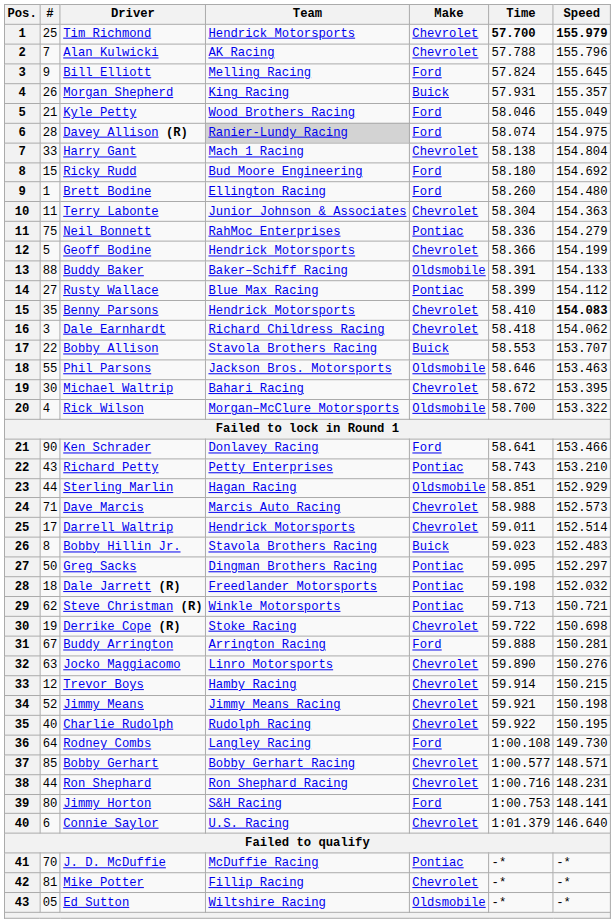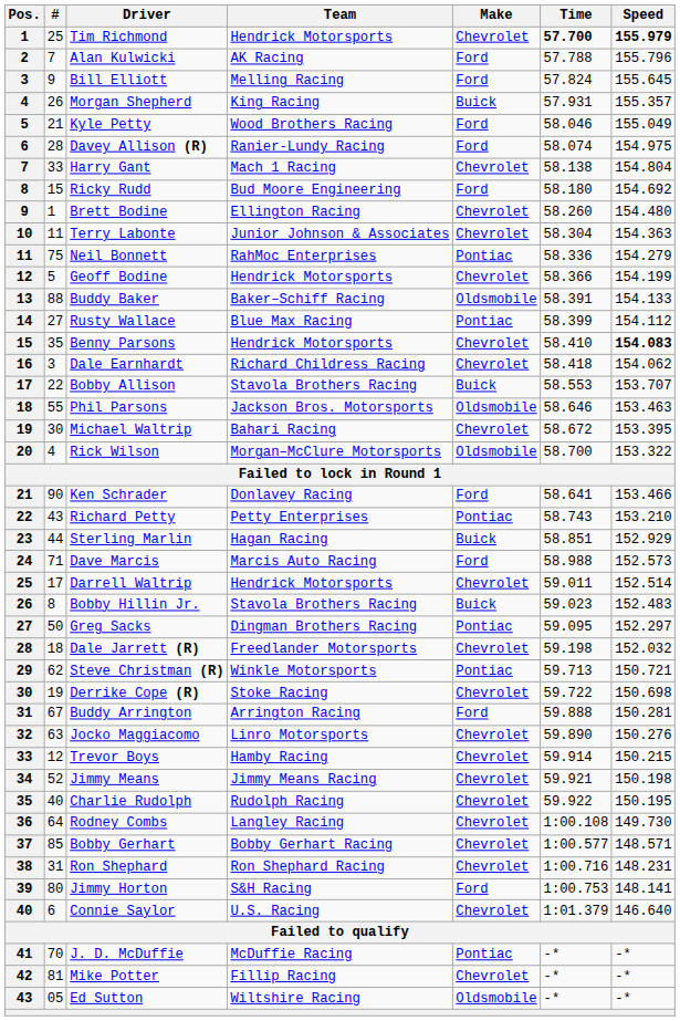 <table class="wikitable" style="font-size:95%">
 <tr>
 <th>Pos.</th>
 <th>#</th>
 <th>Driver</th>
 <th>Team</th>
 <th>Make</th>
 <th>Time</th>
 <th>Speed</th>
 </tr>
 <tr>
 <th>1</th>
 <td>25</td>
 <td><a href='#'>Tim Richmond</a></td>
 <td><a href='#'>Hendrick Motorsports</a></td>
 <td><a href='#'>Chevrolet</a></td>
 <td><strong>57.700</strong></td>
 <td><strong>155.979</strong></td>
 </tr>
 <tr>
 <th>2</th>
 <td>7</td>
 <td><a href='#'>Alan Kulwicki</a></td>
 <td><a href='#'>AK Racing</a></td>
-<td><a href='#'>Chevrolet</a></td>
+<td><a href='#'>Ford</a></td>
 <td>57.788</td>
 <td>155.796</td>
 </tr>
 <tr>
 <th>3</th>
 <td>9</td>
 <td><a href='#'>Bill Elliott</a></td>
 <td><a href='#'>Melling Racing</a></td>
 <td><a href='#'>Ford</a></td>
 <td>57.824</td>
 <td>155.645</td>
 </tr>
 <tr>
 <th>4</th>
 <td>26</td>
 <td><a href='#'>Morgan Shepherd</a></td>
 <td><a href='#'>King Racing</a></td>
 <td><a href='#'>Buick</a></td>
 <td>57.931</td>
 <td>155.357</td>
 </tr>
 <tr>
 <th>5</th>
 <td>21</td>
 <td><a href='#'>Kyle Petty</a></td>
 <td><a href='#'>Wood Brothers Racing</a></td>
 <td><a href='#'>Ford</a></td>
 <td>58.046</td>
 <td>155.049</td>
 </tr>
 <tr>
 <th>6</th>
 <td>28</td>
 <td><a href='#'>Davey Allison</a> <strong>(R)</strong></td>
-<td style="background: lightgrey;"><a href='#'>Ranier-Lundy Racing</a></td>
+<td><a href='#'>Ranier-Lundy Racing</a></td>
 <td><a href='#'>Ford</a></td>
 <td>58.074</td>
 <td>154.975</td>
 </tr>
 <tr>
 <th>7</th>
 <td>33</td>
 <td><a href='#'>Harry Gant</a></td>
 <td><a href='#'>Mach 1 Racing</a></td>
 <td><a href='#'>Chevrolet</a></td>
 <td>58.138</td>
 <td>154.804</td>
 </tr>
 <tr>
 <th>8</th>
 <td>15</td>
 <td><a href='#'>Ricky Rudd</a></td>
 <td><a href='#'>Bud Moore Engineering</a></td>
 <td><a href='#'>Ford</a></td>
 <td>58.180</td>
 <td>154.692</td>
 </tr>
 <tr>
 <th>9</th>
 <td>1</td>
 <td><a href='#'>Brett Bodine</a></td>
 <td><a href='#'>Ellington Racing</a></td>
-<td><a href='#'>Ford</a></td>
+<td><a href='#'>Chevrolet</a></td>
 <td>58.260</td>
 <td>154.480</td>
 </tr>
 <tr>
 <th>10</th>
 <td>11</td>
 <td><a href='#'>Terry Labonte</a></td>
 <td><a href='#'>Junior Johnson & Associates</a></td>
 <td><a href='#'>Chevrolet</a></td>
 <td>58.304</td>
 <td>154.363</td>
 </tr>
 <tr>
 <th>11</th>
 <td>75</td>
 <td><a href='#'>Neil Bonnett</a></td>
 <td><a href='#'>RahMoc Enterprises</a></td>
 <td><a href='#'>Pontiac</a></td>
 <td>58.336</td>
 <td>154.279</td>
 </tr>
 <tr>
 <th>12</th>
 <td>5</td>
 <td><a href='#'>Geoff Bodine</a></td>
 <td><a href='#'>Hendrick Motorsports</a></td>
 <td><a href='#'>Chevrolet</a></td>
 <td>58.366</td>
 <td>154.199</td>
 </tr>
 <tr>
 <th>13</th>
 <td>88</td>
 <td><a href='#'>Buddy Baker</a></td>
 <td><a href='#'>Baker–Schiff Racing</a></td>
 <td><a href='#'>Oldsmobile</a></td>
 <td>58.391</td>
 <td>154.133</td>
 </tr>
 <tr>
 <th>14</th>
 <td>27</td>
 <td><a href='#'>Rusty Wallace</a></td>
 <td><a href='#'>Blue Max Racing</a></td>
 <td><a href='#'>Pontiac</a></td>
 <td>58.399</td>
 <td>154.112</td>
 </tr>
 <tr>
 <th>15</th>
 <td>35</td>
 <td><a href='#'>Benny Parsons</a></td>
 <td><a href='#'>Hendrick Motorsports</a></td>
 <td><a href='#'>Chevrolet</a></td>
 <td>58.410</td>
 <td><strong>154.083</strong></td>
 </tr>
 <tr>
 <th>16</th>
 <td>3</td>
 <td><a href='#'>Dale Earnhardt</a></td>
 <td><a href='#'>Richard Childress Racing</a></td>
 <td><a href='#'>Chevrolet</a></td>
 <td>58.418</td>
 <td>154.062</td>
 </tr>
 <tr>
 <th>17</th>
 <td>22</td>
 <td><a href='#'>Bobby Allison</a></td>
 <td><a href='#'>Stavola Brothers Racing</a></td>
 <td><a href='#'>Buick</a></td>
 <td>58.553</td>
 <td>153.707</td>
 </tr>
 <tr>
 <th>18</th>
 <td>55</td>
 <td><a href='#'>Phil Parsons</a></td>
 <td><a href='#'>Jackson Bros. Motorsports</a></td>
 <td><a href='#'>Oldsmobile</a></td>
 <td>58.646</td>
 <td>153.463</td>
 </tr>
 <tr>
 <th>19</th>
 <td>30</td>
 <td><a href='#'>Michael Waltrip</a></td>
 <td><a href='#'>Bahari Racing</a></td>
 <td><a href='#'>Chevrolet</a></td>
 <td>58.672</td>
 <td>153.395</td>
 </tr>
 <tr>
 <th>20</th>
 <td>4</td>
 <td><a href='#'>Rick Wilson</a></td>
 <td><a href='#'>Morgan–McClure Motorsports</a></td>
 <td><a href='#'>Oldsmobile</a></td>
 <td>58.700</td>
 <td>153.322</td>
 </tr>
 <tr>
 <th colspan="7">Failed to lock in Round 1</th>
 </tr>
 <tr>
 <th>21</th>
 <td>90</td>
 <td><a href='#'>Ken Schrader</a></td>
 <td><a href='#'>Donlavey Racing</a></td>
 <td><a href='#'>Ford</a></td>
 <td>58.641</td>
 <td>153.466</td>
 </tr>
 <tr>
 <th>22</th>
 <td>43</td>
 <td><a href='#'>Richard Petty</a></td>
 <td><a href='#'>Petty Enterprises</a></td>
 <td><a href='#'>Pontiac</a></td>
 <td>58.743</td>
 <td>153.210</td>
 </tr>
 <tr>
 <th>23</th>
 <td>44</td>
 <td><a href='#'>Sterling Marlin</a></td>
 <td><a href='#'>Hagan Racing</a></td>
-<td><a href='#'>Oldsmobile</a></td>
+<td><a href='#'>Buick</a></td>
 <td>58.851</td>
 <td>152.929</td>
 </tr>
 <tr>
 <th>24</th>
 <td>71</td>
 <td><a href='#'>Dave Marcis</a></td>
 <td><a href='#'>Marcis Auto Racing</a></td>
-<td><a href='#'>Chevrolet</a></td>
+<td><a href='#'>Ford</a></td>
 <td>58.988</td>
 <td>152.573</td>
 </tr>
 <tr>
 <th>25</th>
 <td>17</td>
 <td><a href='#'>Darrell Waltrip</a></td>
 <td><a href='#'>Hendrick Motorsports</a></td>
 <td><a href='#'>Chevrolet</a></td>
 <td>59.011</td>
 <td>152.514</td>
 </tr>
 <tr>
 <th>26</th>
 <td>8</td>
 <td><a href='#'>Bobby Hillin Jr.</a></td>
 <td><a href='#'>Stavola Brothers Racing</a></td>
 <td><a href='#'>Buick</a></td>
 <td>59.023</td>
 <td>152.483</td>
 </tr>
 <tr>
 <th>27</th>
 <td>50</td>
 <td><a href='#'>Greg Sacks</a></td>
 <td><a href='#'>Dingman Brothers Racing</a></td>
 <td><a href='#'>Pontiac</a></td>
 <td>59.095</td>
 <td>152.297</td>
 </tr>
 <tr>
 <th>28</th>
 <td>18</td>
 <td><a href='#'>Dale Jarrett</a> <strong>(R)</strong></td>
 <td><a href='#'>Freedlander Motorsports</a></td>
-<td><a href='#'>Pontiac</a></td>
+<td><a href='#'>Chevrolet</a></td>
 <td>59.198</td>
 <td>152.032</td>
 </tr>
 <tr>
 <th>29</th>
 <td>62</td>
 <td><a href='#'>Steve Christman</a> <strong>(R)</strong></td>
 <td><a href='#'>Winkle Motorsports</a></td>
 <td><a href='#'>Pontiac</a></td>
 <td>59.713</td>
 <td>150.721</td>
 </tr>
 <tr>
 <th>30</th>
 <td>19</td>
 <td><a href='#'>Derrike Cope</a> <strong>(R)</strong></td>
 <td><a href='#'>Stoke Racing</a></td>
 <td><a href='#'>Chevrolet</a></td>
 <td>59.722</td>
 <td>150.698</td>
 </tr>
 <tr>
 <th>31</th>
 <td>67</td>
 <td><a href='#'>Buddy Arrington</a></td>
 <td><a href='#'>Arrington Racing</a></td>
 <td><a href='#'>Ford</a></td>
 <td>59.888</td>
 <td>150.281</td>
 </tr>
 <tr>
 <th>32</th>
 <td>63</td>
 <td><a href='#'>Jocko Maggiacomo</a></td>
 <td><a href='#'>Linro Motorsports</a></td>
 <td><a href='#'>Chevrolet</a></td>
 <td>59.890</td>
 <td>150.276</td>
 </tr>
 <tr>
 <th>33</th>
 <td>12</td>
 <td><a href='#'>Trevor Boys</a></td>
 <td><a href='#'>Hamby Racing</a></td>
 <td><a href='#'>Chevrolet</a></td>
 <td>59.914</td>
 <td>150.215</td>
 </tr>
 <tr>
 <th>34</th>
 <td>52</td>
 <td><a href='#'>Jimmy Means</a></td>
 <td><a href='#'>Jimmy Means Racing</a></td>
 <td><a href='#'>Chevrolet</a></td>
 <td>59.921</td>
 <td>150.198</td>
 </tr>
 <tr>
 <th>35</th>
 <td>40</td>
 <td><a href='#'>Charlie Rudolph</a></td>
 <td><a href='#'>Rudolph Racing</a></td>
 <td><a href='#'>Chevrolet</a></td>
 <td>59.922</td>
 <td>150.195</td>
 </tr>
 <tr>
 <th>36</th>
 <td>64</td>
 <td><a href='#'>Rodney Combs</a></td>
 <td><a href='#'>Langley Racing</a></td>
-<td><a href='#'>Ford</a></td>
+<td><a href='#'>Chevrolet</a></td>
 <td>1:00.108</td>
 <td>149.730</td>
 </tr>
 <tr>
 <th>37</th>
 <td>85</td>
 <td><a href='#'>Bobby Gerhart</a></td>
 <td><a href='#'>Bobby Gerhart Racing</a></td>
 <td><a href='#'>Chevrolet</a></td>
 <td>1:00.577</td>
 <td>148.571</td>
 </tr>
 <tr>
 <th>38</th>
-<td>44</td>
+<td>31</td>
 <td><a href='#'>Ron Shephard</a></td>
 <td><a href='#'>Ron Shephard Racing</a></td>
 <td><a href='#'>Chevrolet</a></td>
 <td>1:00.716</td>
 <td>148.231</td>
 </tr>
 <tr>
 <th>39</th>
 <td>80</td>
 <td><a href='#'>Jimmy Horton</a></td>
 <td><a href='#'>S&H Racing</a></td>
 <td><a href='#'>Ford</a></td>
 <td>1:00.753</td>
 <td>148.141</td>
 </tr>
 <tr>
 <th>40</th>
 <td>6</td>
 <td><a href='#'>Connie Saylor</a></td>
 <td><a href='#'>U.S. Racing</a></td>
 <td><a href='#'>Chevrolet</a></td>
 <td>1:01.379</td>
 <td>146.640</td>
 </tr>
 <tr>
 <th colspan="7">Failed to qualify</th>
 </tr>
 <tr>
 <th>41</th>
 <td>70</td>
 <td><a href='#'>J. D. McDuffie</a></td>
 <td><a href='#'>McDuffie Racing</a></td>
 <td><a href='#'>Pontiac</a></td>
 <td>-*</td>
 <td>-*</td>
 </tr>
 <tr>
 <th>42</th>
 <td>81</td>
 <td><a href='#'>Mike Potter</a></td>
 <td><a href='#'>Fillip Racing</a></td>
 <td><a href='#'>Chevrolet</a></td>
 <td>-*</td>
 <td>-*</td>
 </tr>
 <tr>
 <th>43</th>
 <td>05</td>
 <td><a href='#'>Ed Sutton</a></td>
 <td><a href='#'>Wiltshire Racing</a></td>
 <td><a href='#'>Oldsmobile</a></td>
 <td>-*</td>
 <td>-*</td>
 </tr>
 <tr>
 <th colspan="7"></th>
 </tr>
 </table>
